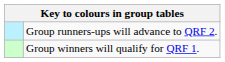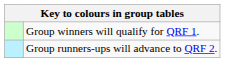 <table class="wikitable" style="text-align: center;">
 <tr>
 <th colspan=2>Key to colours in group tables</th>
 </tr>
 <tr>
+<td style="background:#ccffcc; width: 20px;"></td>
+<td style="text-align:left">Group winners will qualify for <a href='#'>QRF 1</a>.</td>
+</tr>
+<tr>
 <td style="background:#b9f1ff; width: 20px;"></td>
 <td style="text-align:left">Group runners-ups will advance to <a href='#'>QRF 2</a>.</td>
 </tr>
-<tr>
-<td style="background:#ccffcc; width: 20px;"></td>
-<td style="text-align:left">Group winners will qualify for <a href='#'>QRF 1</a>.</td>
-</tr>
 </table>
